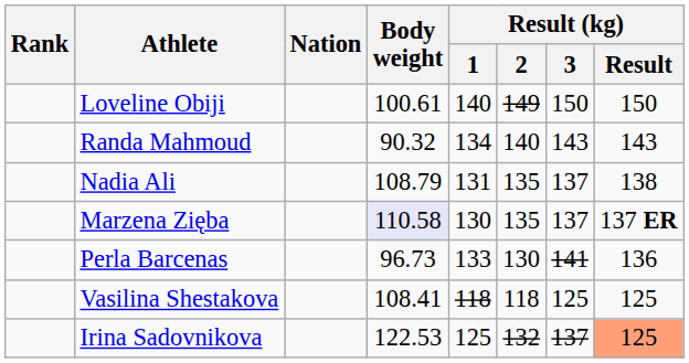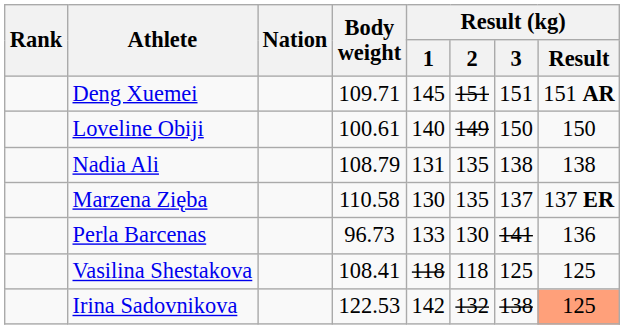 <table class="wikitable sortable" style="text-align:center;">
 <tr>
 <th rowspan=2>Rank</th>
 <th rowspan=2>Athlete</th>
 <th rowspan=2>Nation</th>
 <th rowspan=2>Body<br>weight</th>
 <th colspan=4>Result (kg)</th>
 </tr>
 <tr>
 <th>1</th>
 <th>2</th>
 <th>3</th>
 <th>Result</th>
 </tr>
 <tr>
 <td></td>
+<td align=left><a href='#'>Deng Xuemei</a></td>
+<td align=left></td>
+<td>109.71</td>
+<td>145</td>
+<td><s>151</s></td>
+<td>151</td>
+<td>151 <strong>AR</strong></td>
+</tr>
+<tr>
+<td></td>
 <td align=left><a href='#'>Loveline Obiji</a></td>
 <td align=left></td>
 <td>100.61</td>
 <td>140</td>
 <td><s>149</s></td>
 <td>150</td>
 <td>150</td>
 </tr>
 <tr>
 <td></td>
-<td align=left><a href='#'>Randa Mahmoud</a></td>
-<td align=left></td>
-<td>90.32</td>
-<td>134</td>
-<td>140</td>
-<td>143</td>
-<td>143</td>
-</tr>
-<tr>
-<td></td>
 <td align=left><a href='#'>Nadia Ali</a></td>
 <td align=left></td>
 <td>108.79</td>
 <td>131</td>
 <td>135</td>
-<td>137</td>
+<td>138</td>
 <td>138</td>
 </tr>
 <tr>
 <td></td>
 <td align=left><a href='#'>Marzena Zięba</a></td>
 <td align=left></td>
-<td style="background: lavender;">110.58</td>
+<td>110.58</td>
 <td>130</td>
 <td>135</td>
 <td>137</td>
 <td>137 <strong>ER</strong></td>
 </tr>
 <tr>
 <td></td>
 <td align=left><a href='#'>Perla Barcenas</a></td>
 <td align=left></td>
 <td>96.73</td>
 <td>133</td>
 <td>130</td>
 <td><s>141</s></td>
 <td>136</td>
 </tr>
 <tr>
 <td></td>
 <td align=left><a href='#'>Vasilina Shestakova</a></td>
 <td align=left></td>
 <td>108.41</td>
 <td><s>118</s></td>
 <td>118</td>
 <td>125</td>
 <td>125</td>
 </tr>
 <tr>
 <td></td>
 <td align=left><a href='#'>Irina Sadovnikova</a></td>
 <td align=left></td>
 <td>122.53</td>
-<td>125</td>
+<td>142</td>
 <td><s>132</s></td>
-<td><s>137</s></td>
+<td><s>138</s></td>
 <td style="background: lightsalmon;">125</td>
 </tr>
 </table>
